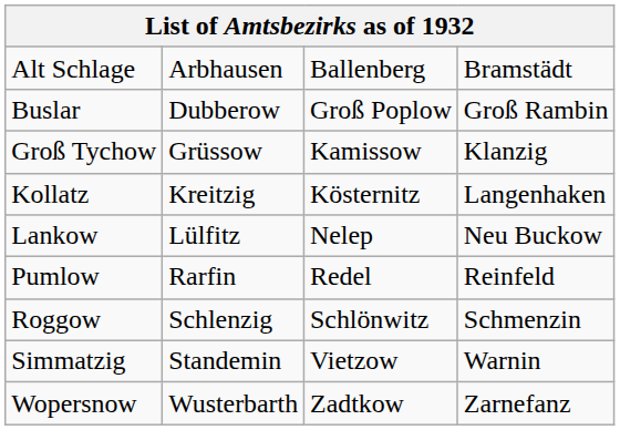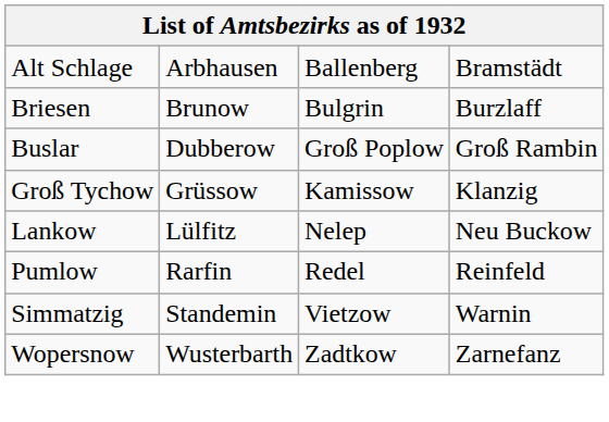 <table class="wikitable">
 <tr>
 <th colspan="4">List of <em>Amtsbezirks</em> as of 1932</th>
 </tr>
 <tr>
 <td>Alt Schlage</td>
 <td>Arbhausen</td>
 <td>Ballenberg</td>
 <td>Bramstädt</td>
+</tr>
+<tr>
+<td>Briesen</td>
+<td>Brunow</td>
+<td>Bulgrin</td>
+<td>Burzlaff</td>
 </tr>
 <tr>
 <td>Buslar</td>
 <td>Dubberow</td>
 <td>Groß Poplow</td>
 <td>Groß Rambin</td>
 </tr>
 <tr>
 <td>Groß Tychow</td>
 <td>Grüssow</td>
 <td>Kamissow</td>
 <td>Klanzig</td>
 </tr>
 <tr>
-<td>Kollatz</td>
-<td>Kreitzig</td>
-<td>Kösternitz</td>
-<td>Langenhaken</td>
-</tr>
-<tr>
 <td>Lankow</td>
 <td>Lülfitz</td>
 <td>Nelep</td>
 <td>Neu Buckow</td>
 </tr>
 <tr>
 <td>Pumlow</td>
 <td>Rarfin</td>
 <td>Redel</td>
 <td>Reinfeld</td>
-</tr>
-<tr>
-<td>Roggow</td>
-<td>Schlenzig</td>
-<td>Schlönwitz</td>
-<td>Schmenzin</td>
 </tr>
 <tr>
 <td>Simmatzig</td>
 <td>Standemin</td>
 <td>Vietzow</td>
 <td>Warnin</td>
 </tr>
 <tr>
 <td>Wopersnow</td>
 <td>Wusterbarth</td>
 <td>Zadtkow</td>
 <td>Zarnefanz</td>
 </tr>
 </table>
